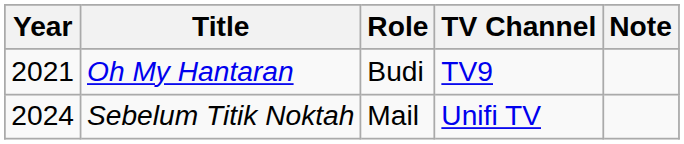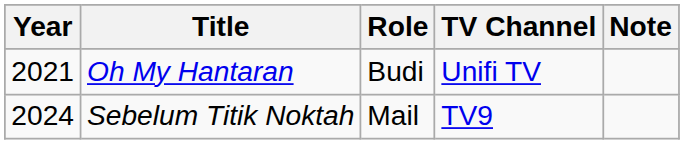 <table class="wikitable">
 <tr>
 <th>Year</th>
 <th>Title</th>
 <th>Role</th>
 <th>TV Channel</th>
 <th>Note</th>
 </tr>
 <tr>
 <td>2021</td>
 <td><em><a href='#'>Oh My Hantaran</a></em></td>
 <td>Budi</td>
-<td><a href='#'>TV9</a></td>
+<td><a href='#'>Unifi TV</a></td>
 <td></td>
 </tr>
 <tr>
 <td>2024</td>
 <td><em>Sebelum Titik Noktah</em></td>
 <td>Mail</td>
-<td><a href='#'>Unifi TV</a></td>
+<td><a href='#'>TV9</a></td>
 <td></td>
 </tr>
 </table>
